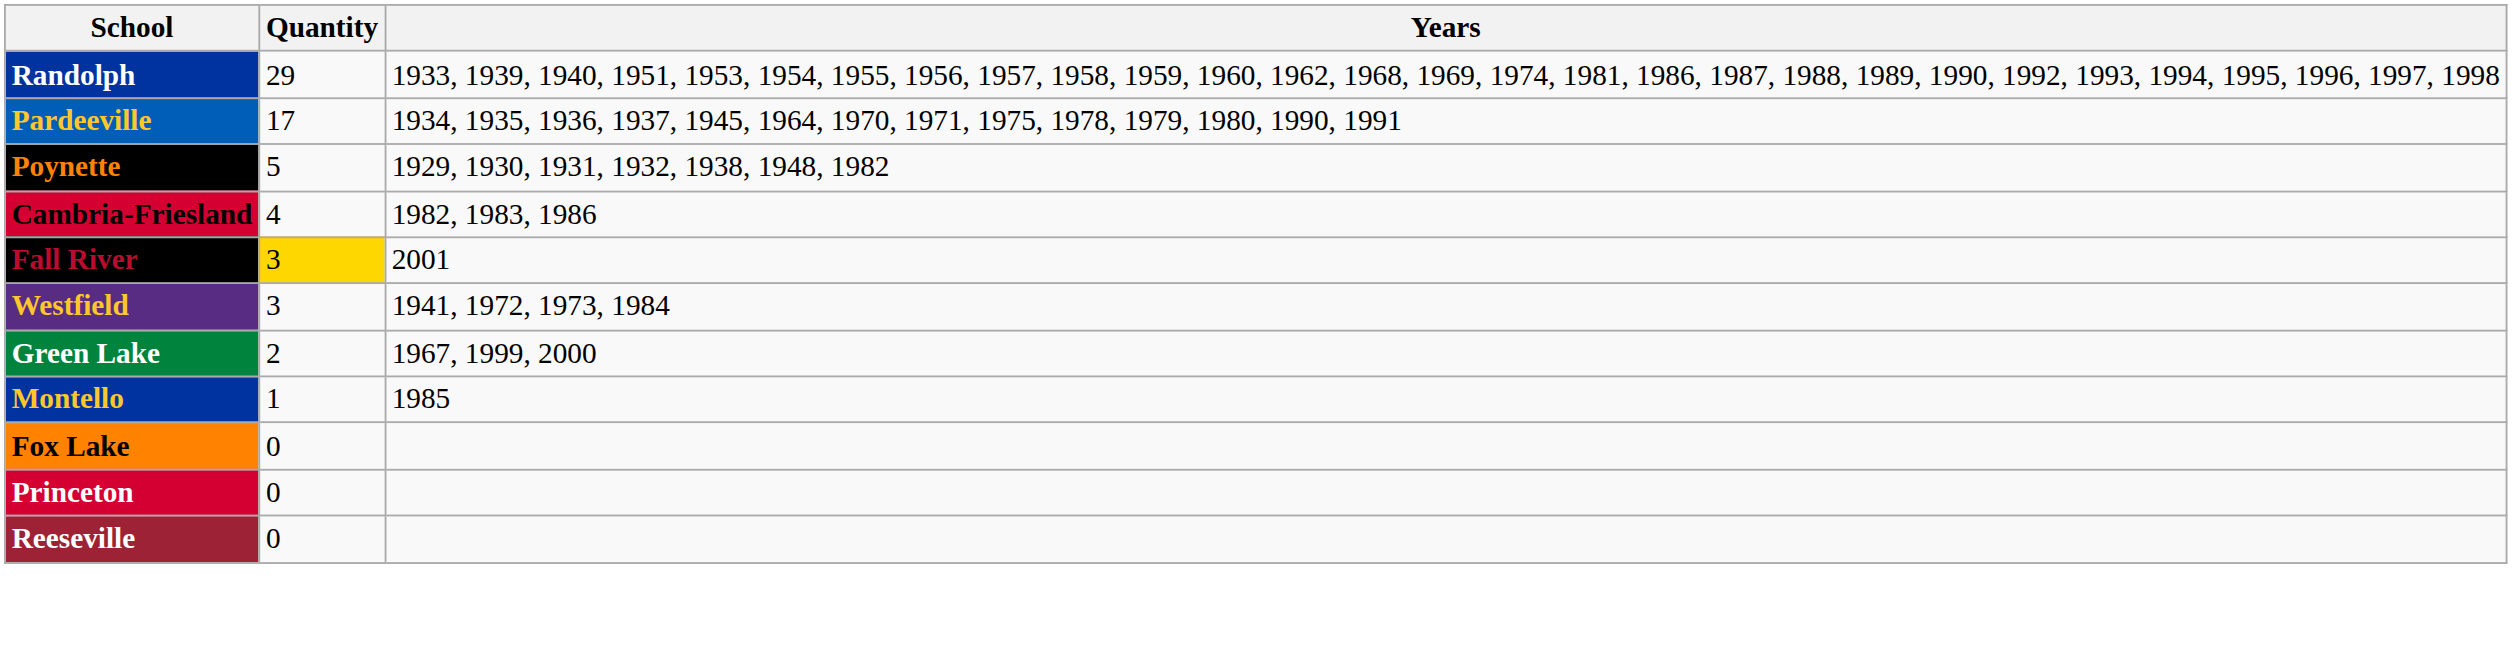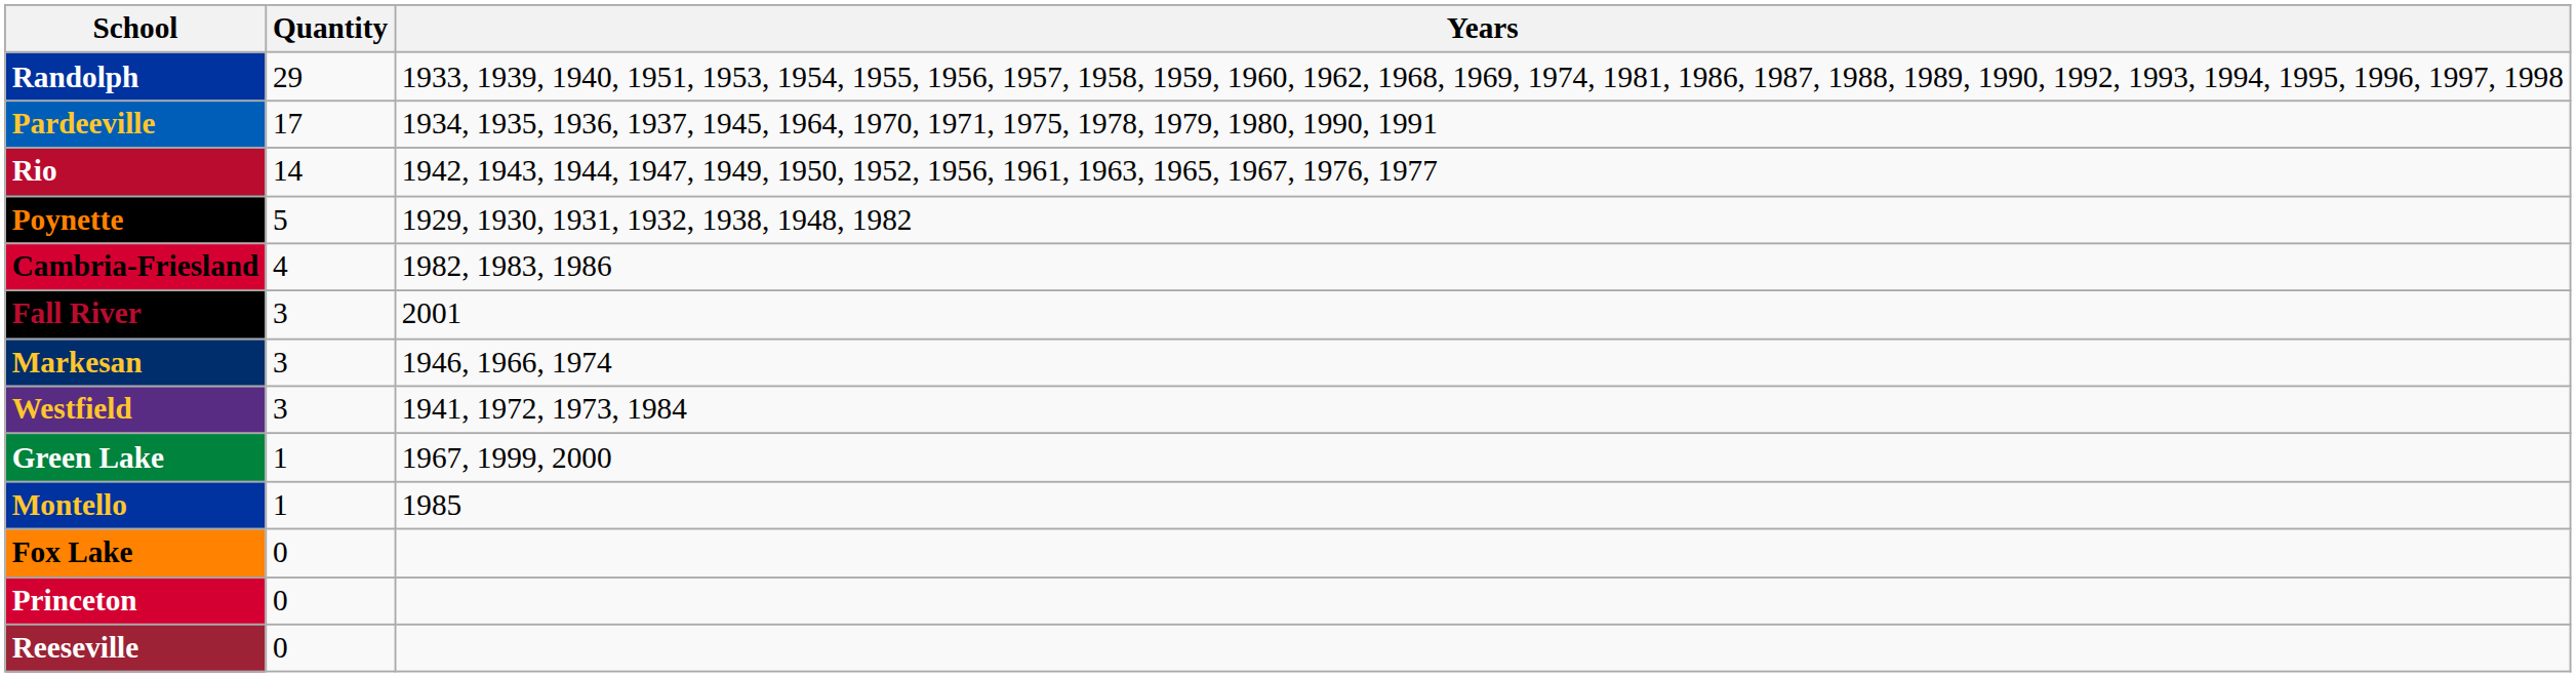 <table class="wikitable">
 <tr>
 <th>School</th>
 <th>Quantity</th>
 <th>Years</th>
 </tr>
 <tr>
 <td style="background: #0032a0; color: white"><strong>Randolph</strong></td>
 <td>29</td>
 <td>1933, 1939, 1940, 1951, 1953, 1954, 1955, 1956, 1957, 1958, 1959, 1960, 1962, 1968, 1969, 1974, 1981, 1986, 1987, 1988, 1989, 1990, 1992, 1993, 1994, 1995, 1996, 1997, 1998</td>
 </tr>
 <tr>
 <td style="background: #005eb8; color: #ffc72c"><strong>Pardeeville</strong></td>
 <td>17</td>
 <td>1934, 1935, 1936, 1937, 1945, 1964, 1970, 1971, 1975, 1978, 1979, 1980, 1990, 1991</td>
 </tr>
 <tr>
+<td style="background: #ba0c2f; color: white"><strong>Rio</strong></td>
+<td>14</td>
+<td>1942, 1943, 1944, 1947, 1949, 1950, 1952, 1956, 1961, 1963, 1965, 1967, 1976, 1977</td>
+</tr>
+<tr>
 <td style="background: black; color: #ff8200"><strong>Poynette</strong></td>
 <td>5</td>
 <td>1929, 1930, 1931, 1932, 1938, 1948, 1982</td>
 </tr>
 <tr>
 <td style="background: #d50032; color: black"><strong>Cambria-Friesland</strong></td>
 <td>4</td>
 <td>1982, 1983, 1986</td>
 </tr>
 <tr>
 <td style="background: black; color: #ba0c2f"><strong>Fall River</strong></td>
-<td style="background: gold;">3</td>
+<td>3</td>
 <td>2001</td>
+</tr>
+<tr>
+<td style="background: #002d6c; color: #ffc72c"><strong>Markesan</strong></td>
+<td>3</td>
+<td>1946, 1966, 1974</td>
 </tr>
 <tr>
 <td style="background: #582c83; color:#ffc72c"><strong>Westfield</strong></td>
 <td>3</td>
 <td>1941, 1972, 1973, 1984</td>
 </tr>
 <tr>
 <td style="background: #00843d; color: white"><strong>Green Lake</strong></td>
-<td>2</td>
+<td>1</td>
 <td>1967, 1999, 2000</td>
 </tr>
 <tr>
 <td style="background: #0032a0; color: #ffc72c"><strong>Montello</strong></td>
 <td>1</td>
 <td>1985</td>
 </tr>
 <tr>
 <td style="background: #ff8200; color: black"><strong>Fox Lake</strong></td>
 <td>0</td>
 <td></td>
 </tr>
 <tr>
 <td style="background: #d50032; color: white"><strong>Princeton</strong></td>
 <td>0</td>
 <td></td>
 </tr>
 <tr>
 <td style="background: #9d2235; color: white"><strong>Reeseville</strong></td>
 <td>0</td>
 <td></td>
 </tr>
 </table>
